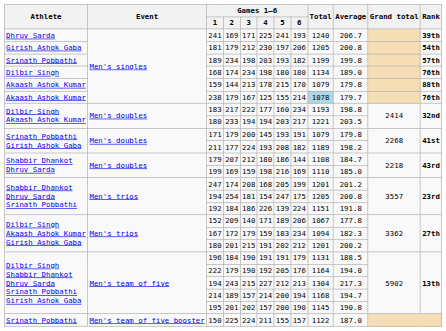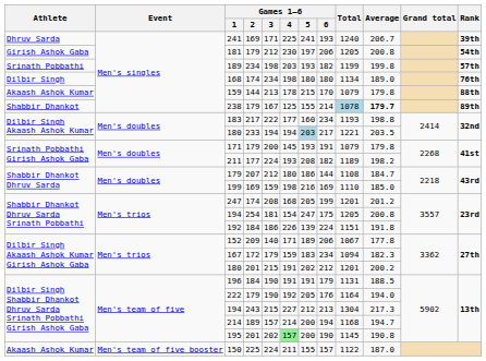 <table class="wikitable" border="1" style="font-size:90%">
 <tr>
 <th rowspan=2>Athlete</th>
 <th rowspan=2>Event</th>
 <th colspan=6>Games 1–6</th>
 <th rowspan=2>Total</th>
 <th rowspan=2>Average</th>
 <th rowspan=2>Grand total</th>
 <th rowspan=2>Rank</th>
 </tr>
 <tr>
 <th>1</th>
 <th>2</th>
 <th>3</th>
 <th>4</th>
 <th>5</th>
 <th>6</th>
 </tr>
 <tr>
 <td><a href='#'>Dhruv Sarda</a></td>
 <td rowspan=6><a href='#'>Men's singles</a></td>
 <td align=center>241</td>
 <td align=center>169</td>
 <td align=center>171</td>
 <td align=center>225</td>
 <td align=center>241</td>
 <td align=center>193</td>
 <td align=center>1240</td>
 <td align=center>206.7</td>
 <td align="center" bgcolor=wheat></td>
 <td align=center><strong>39th</strong></td>
 </tr>
 <tr>
 <td><a href='#'>Girish Ashok Gaba</a></td>
 <td align=center>181</td>
 <td align=center>179</td>
 <td align=center>212</td>
 <td align=center>230</td>
 <td align=center>197</td>
 <td align=center>206</td>
 <td align=center>1205</td>
 <td align=center>200.8</td>
 <td align="center" bgcolor=wheat></td>
 <td align=center><strong>54th</strong></td>
 </tr>
 <tr>
 <td><a href='#'>Srinath Pobbathi</a></td>
 <td align=center>189</td>
 <td align=center>234</td>
 <td align=center>198</td>
 <td align=center>203</td>
 <td align=center>193</td>
 <td align=center>182</td>
 <td align=center>1199</td>
 <td align=center>199.8</td>
 <td align="center" bgcolor=wheat></td>
 <td align=center><strong>57th</strong></td>
 </tr>
 <tr>
 <td><a href='#'>Dilbir Singh</a></td>
 <td align=center>168</td>
 <td align=center>174</td>
 <td align=center>234</td>
 <td align=center>198</td>
 <td align=center>180</td>
 <td align=center>180</td>
 <td align=center>1134</td>
 <td align=center>189.0</td>
 <td align="center" bgcolor=wheat></td>
 <td align=center><strong>76th</strong></td>
 </tr>
 <tr>
 <td><a href='#'>Akaash Ashok Kumar</a></td>
 <td align=center>159</td>
 <td align=center>144</td>
 <td align=center>213</td>
 <td align=center>178</td>
 <td align=center>215</td>
 <td align=center>170</td>
 <td align=center>1079</td>
 <td align=center>179.8</td>
 <td align="center" bgcolor=wheat></td>
 <td align=center><strong>88th</strong></td>
 </tr>
 <tr>
-<td><a href='#'>Akaash Ashok Kumar</a></td>
+<td><a href='#'>Shabbir Dhankot</a></td>
 <td align=center>238</td>
 <td align=center>179</td>
 <td align=center>167</td>
 <td align=center>125</td>
 <td align=center>155</td>
 <td align=center>214</td>
 <td align=center style="background: lightblue;">1078</td>
-<td align=center>179.7</td>
+<td align=center><strong>179.7</strong></td>
 <td align="center" bgcolor=wheat></td>
-<td align=center><strong>76th</strong></td>
+<td align=center><strong>89th</strong></td>
 </tr>
 <tr>
 <td rowspan=2><a href='#'>Dilbir Singh</a><br><a href='#'>Akaash Ashok Kumar</a></td>
 <td rowspan=2><a href='#'>Men's doubles</a></td>
 <td align=center>183</td>
 <td align=center>217</td>
 <td align=center>222</td>
 <td align=center>177</td>
 <td align=center>160</td>
 <td align=center>234</td>
 <td align=center>1193</td>
 <td align=center>198.8</td>
 <td align=center rowspan=2>2414</td>
 <td align=center rowspan=2><strong>32nd</strong></td>
 </tr>
 <tr>
 <td align=center>180</td>
 <td align=center>233</td>
 <td align=center>194</td>
 <td align=center>194</td>
-<td align=center>203</td>
+<td align=center style="background: lightblue;">203</td>
 <td align=center>217</td>
 <td align=center>1221</td>
 <td align=center>203.5</td>
 </tr>
 <tr>
 <td rowspan=2><a href='#'>Srinath Pobbathi</a><br><a href='#'>Girish Ashok Gaba</a></td>
 <td rowspan=2><a href='#'>Men's doubles</a></td>
 <td align=center>171</td>
 <td align=center>179</td>
 <td align=center>200</td>
 <td align=center>145</td>
 <td align=center>193</td>
 <td align=center>191</td>
 <td align=center>1079</td>
 <td align=center>179.8</td>
 <td align=center rowspan=2>2268</td>
 <td align=center rowspan=2><strong>41st</strong></td>
 </tr>
 <tr>
 <td align=center>211</td>
 <td align=center>177</td>
 <td align=center>224</td>
 <td align=center>193</td>
 <td align=center>208</td>
 <td align=center>182</td>
 <td align=center>1189</td>
 <td align=center>198.2</td>
 </tr>
 <tr>
 <td rowspan=2><a href='#'>Shabbir Dhankot</a><br><a href='#'>Dhruv Sarda</a></td>
 <td rowspan=2><a href='#'>Men's doubles</a></td>
 <td align=center>179</td>
 <td align=center>207</td>
 <td align=center>212</td>
 <td align=center>180</td>
 <td align=center>186</td>
 <td align=center>144</td>
 <td align=center>1108</td>
 <td align=center>184.7</td>
 <td align=center rowspan=2>2218</td>
 <td align=center rowspan=2><strong>43rd</strong></td>
 </tr>
 <tr>
 <td align=center>199</td>
 <td align=center>169</td>
 <td align=center>159</td>
 <td align=center>198</td>
 <td align=center>216</td>
 <td align=center>169</td>
 <td align=center>1110</td>
 <td align=center>185.0</td>
 </tr>
 <tr>
 <td rowspan=3><a href='#'>Shabbir Dhankot</a><br><a href='#'>Dhruv Sarda</a><br><a href='#'>Srinath Pobbathi</a></td>
 <td rowspan=3><a href='#'>Men's trios</a></td>
 <td align=center>247</td>
 <td align=center>174</td>
 <td align=center>208</td>
 <td align=center>168</td>
 <td align=center>205</td>
 <td align=center>199</td>
 <td align=center>1201</td>
 <td align=center>201.2</td>
 <td align=center rowspan=3>3557</td>
 <td align=center rowspan=3><strong>23rd</strong></td>
 </tr>
 <tr>
 <td align=center>194</td>
 <td align=center>254</td>
 <td align=center>181</td>
 <td align=center>154</td>
 <td align=center>247</td>
 <td align=center>175</td>
 <td align=center>1205</td>
 <td align=center>200.8</td>
 </tr>
 <tr>
 <td align=center>192</td>
 <td align=center>184</td>
 <td align=center>186</td>
 <td align=center>226</td>
 <td align=center>139</td>
 <td align=center>224</td>
 <td align=center>1151</td>
 <td align=center>191.8</td>
 </tr>
 <tr>
 <td rowspan=3><a href='#'>Dilbir Singh</a><br><a href='#'>Akaash Ashok Kumar</a><br><a href='#'>Girish Ashok Gaba</a></td>
 <td rowspan=3><a href='#'>Men's trios</a></td>
 <td align=center>152</td>
 <td align=center>209</td>
 <td align=center>140</td>
 <td align=center>171</td>
 <td align=center>189</td>
 <td align=center>206</td>
 <td align=center>1067</td>
 <td align=center>177.8</td>
 <td align=center rowspan=3>3362</td>
 <td align=center rowspan=3><strong>27th</strong></td>
 </tr>
 <tr>
 <td align=center>167</td>
 <td align=center>172</td>
 <td align=center>179</td>
 <td align=center>159</td>
 <td align=center>183</td>
 <td align=center>234</td>
 <td align=center>1094</td>
 <td align=center>182.3</td>
 </tr>
 <tr>
 <td align=center>180</td>
 <td align=center>201</td>
 <td align=center>215</td>
 <td align=center>191</td>
 <td align=center>202</td>
 <td align=center>212</td>
 <td align=center>1201</td>
 <td align=center>200.2</td>
 </tr>
 <tr>
 <td rowspan=5><a href='#'>Dilbir Singh</a><br><a href='#'>Shabbir Dhankot</a><br><a href='#'>Dhruv Sarda</a><br><a href='#'>Srinath Pobbathi</a><br><a href='#'>Girish Ashok Gaba</a></td>
 <td rowspan=5><a href='#'>Men's team of five</a></td>
 <td align=center>196</td>
 <td align=center>184</td>
 <td align=center>190</td>
 <td align=center>191</td>
 <td align=center>191</td>
 <td align=center>179</td>
 <td align=center>1131</td>
 <td align=center>188.5</td>
 <td align=center rowspan=5>5902</td>
 <td align=center rowspan=5><strong>13th</strong></td>
 </tr>
 <tr>
 <td align=center>222</td>
 <td align=center>179</td>
 <td align=center>190</td>
 <td align=center>192</td>
 <td align=center>205</td>
 <td align=center>176</td>
 <td align=center>1164</td>
 <td align=center>194.0</td>
 </tr>
 <tr>
 <td align=center>194</td>
 <td align=center>243</td>
 <td align=center>215</td>
 <td align=center>227</td>
 <td align=center>212</td>
 <td align=center>213</td>
 <td align=center>1304</td>
 <td align=center>217.3</td>
 </tr>
 <tr>
 <td align=center>214</td>
 <td align=center>189</td>
 <td align=center>157</td>
 <td align=center>214</td>
 <td align=center>200</td>
 <td align=center>194</td>
 <td align=center>1168</td>
 <td align=center>194.7</td>
 </tr>
 <tr>
 <td align=center>195</td>
 <td align=center>201</td>
 <td align=center>202</td>
-<td align=center>157</td>
+<td align=center style="background: lightgreen;">157</td>
 <td align=center>200</td>
 <td align=center>190</td>
 <td align=center>1145</td>
 <td align=center>190.8</td>
 </tr>
 <tr>
-<td><a href='#'>Srinath Pobbathi</a></td>
+<td><a href='#'>Akaash Ashok Kumar</a></td>
 <td><a href='#'>Men's team of five booster</a></td>
 <td align=center>150</td>
 <td align=center>225</td>
 <td align=center>224</td>
 <td align=center>211</td>
 <td align=center>155</td>
 <td align=center>157</td>
 <td align=center>1122</td>
 <td align=center>187.0</td>
 <td align="center" bgcolor=wheat colspan=2></td>
 </tr>
 </table>
